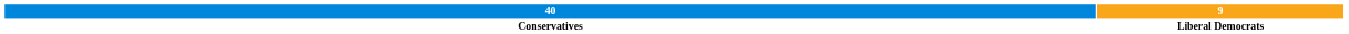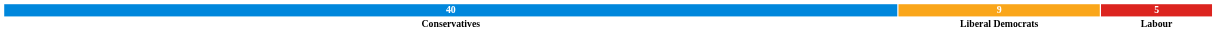 <table style="width:100%; text-align:center;">
 <tr style="color:white;">
 <td style="background:#0087DC; width:74.1%;"><strong>40</strong></td>
 <td style="background:#FAA61A; width:16.7%;"><strong>9</strong></td>
+<td style="background:#DC241f; width:9.3%;"><strong>5</strong></td>
 </tr>
 <tr>
 <td><span><strong>Conservatives</strong></span></td>
 <td><span><strong>Liberal Democrats</strong></span></td>
+<td><span><strong>Labour</strong></span></td>
 </tr>
 </table>
